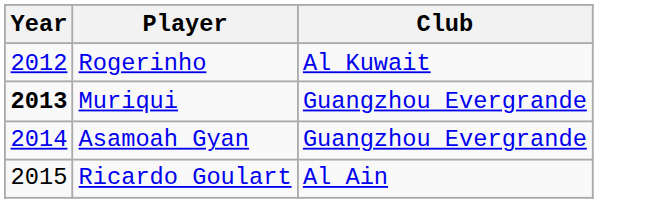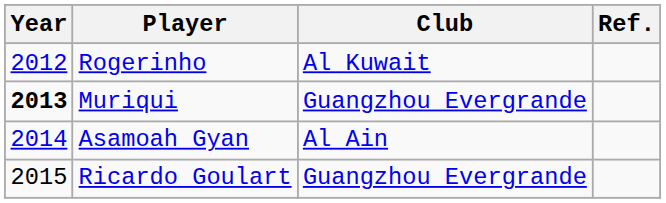 <table class="wikitable">
 <tr>
 <th>Year</th>
 <th>Player</th>
 <th>Club</th>
+<th>Ref.</th>
 </tr>
 <tr>
 <td><a href='#'>2012</a></td>
 <td> <a href='#'>Rogerinho</a></td>
 <td> <a href='#'>Al Kuwait</a></td>
+<td></td>
 </tr>
 <tr>
 <td><strong>2013</strong></td>
 <td> <a href='#'>Muriqui</a></td>
 <td> <a href='#'>Guangzhou Evergrande</a></td>
+<td></td>
 </tr>
 <tr>
 <td><a href='#'>2014</a></td>
 <td> <a href='#'>Asamoah Gyan</a></td>
-<td> <a href='#'>Guangzhou Evergrande</a></td>
+<td> <a href='#'>Al Ain</a></td>
+<td></td>
 </tr>
 <tr>
 <td>2015</td>
 <td> <a href='#'>Ricardo Goulart</a></td>
-<td> <a href='#'>Al Ain</a></td>
+<td> <a href='#'>Guangzhou Evergrande</a></td>
+<td></td>
 </tr>
 </table>
